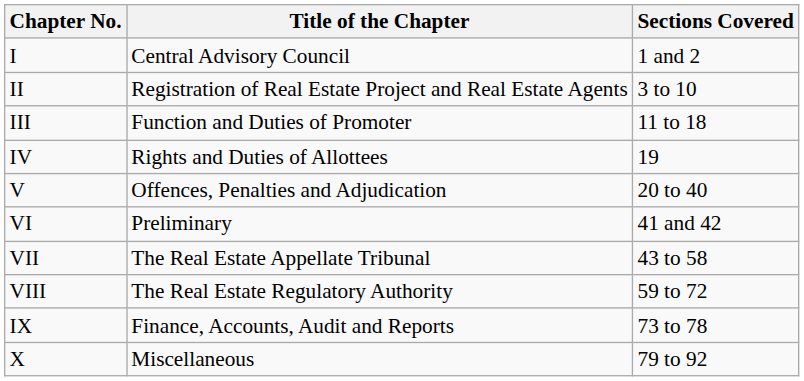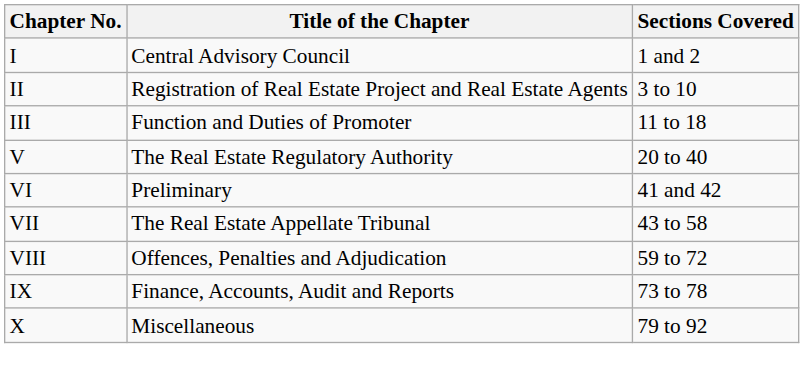 <table class="wikitable">
 <tr>
 <th>Chapter No.</th>
 <th>Title of the Chapter</th>
 <th>Sections Covered</th>
 </tr>
 <tr>
 <td>I</td>
 <td>Central Advisory Council</td>
 <td>1 and 2</td>
 </tr>
 <tr>
 <td>II</td>
 <td>Registration of Real Estate Project and Real Estate Agents</td>
 <td>3 to 10</td>
 </tr>
 <tr>
 <td>III</td>
 <td>Function and Duties of Promoter</td>
 <td>11 to 18</td>
 </tr>
 <tr>
-<td>IV</td>
-<td>Rights and Duties of Allottees</td>
-<td>19</td>
-</tr>
-<tr>
 <td>V</td>
-<td>Offences, Penalties and Adjudication</td>
+<td>The Real Estate Regulatory Authority</td>
 <td>20 to 40</td>
 </tr>
 <tr>
 <td>VI</td>
 <td>Preliminary</td>
 <td>41 and 42</td>
 </tr>
 <tr>
 <td>VII</td>
 <td>The Real Estate Appellate Tribunal</td>
 <td>43 to 58</td>
 </tr>
 <tr>
 <td>VIII</td>
-<td>The Real Estate Regulatory Authority</td>
+<td>Offences, Penalties and Adjudication</td>
 <td>59 to 72</td>
 </tr>
 <tr>
 <td>IX</td>
 <td>Finance, Accounts, Audit and Reports</td>
 <td>73 to 78</td>
 </tr>
 <tr>
 <td>X</td>
 <td>Miscellaneous</td>
 <td>79 to 92</td>
 </tr>
 </table>
